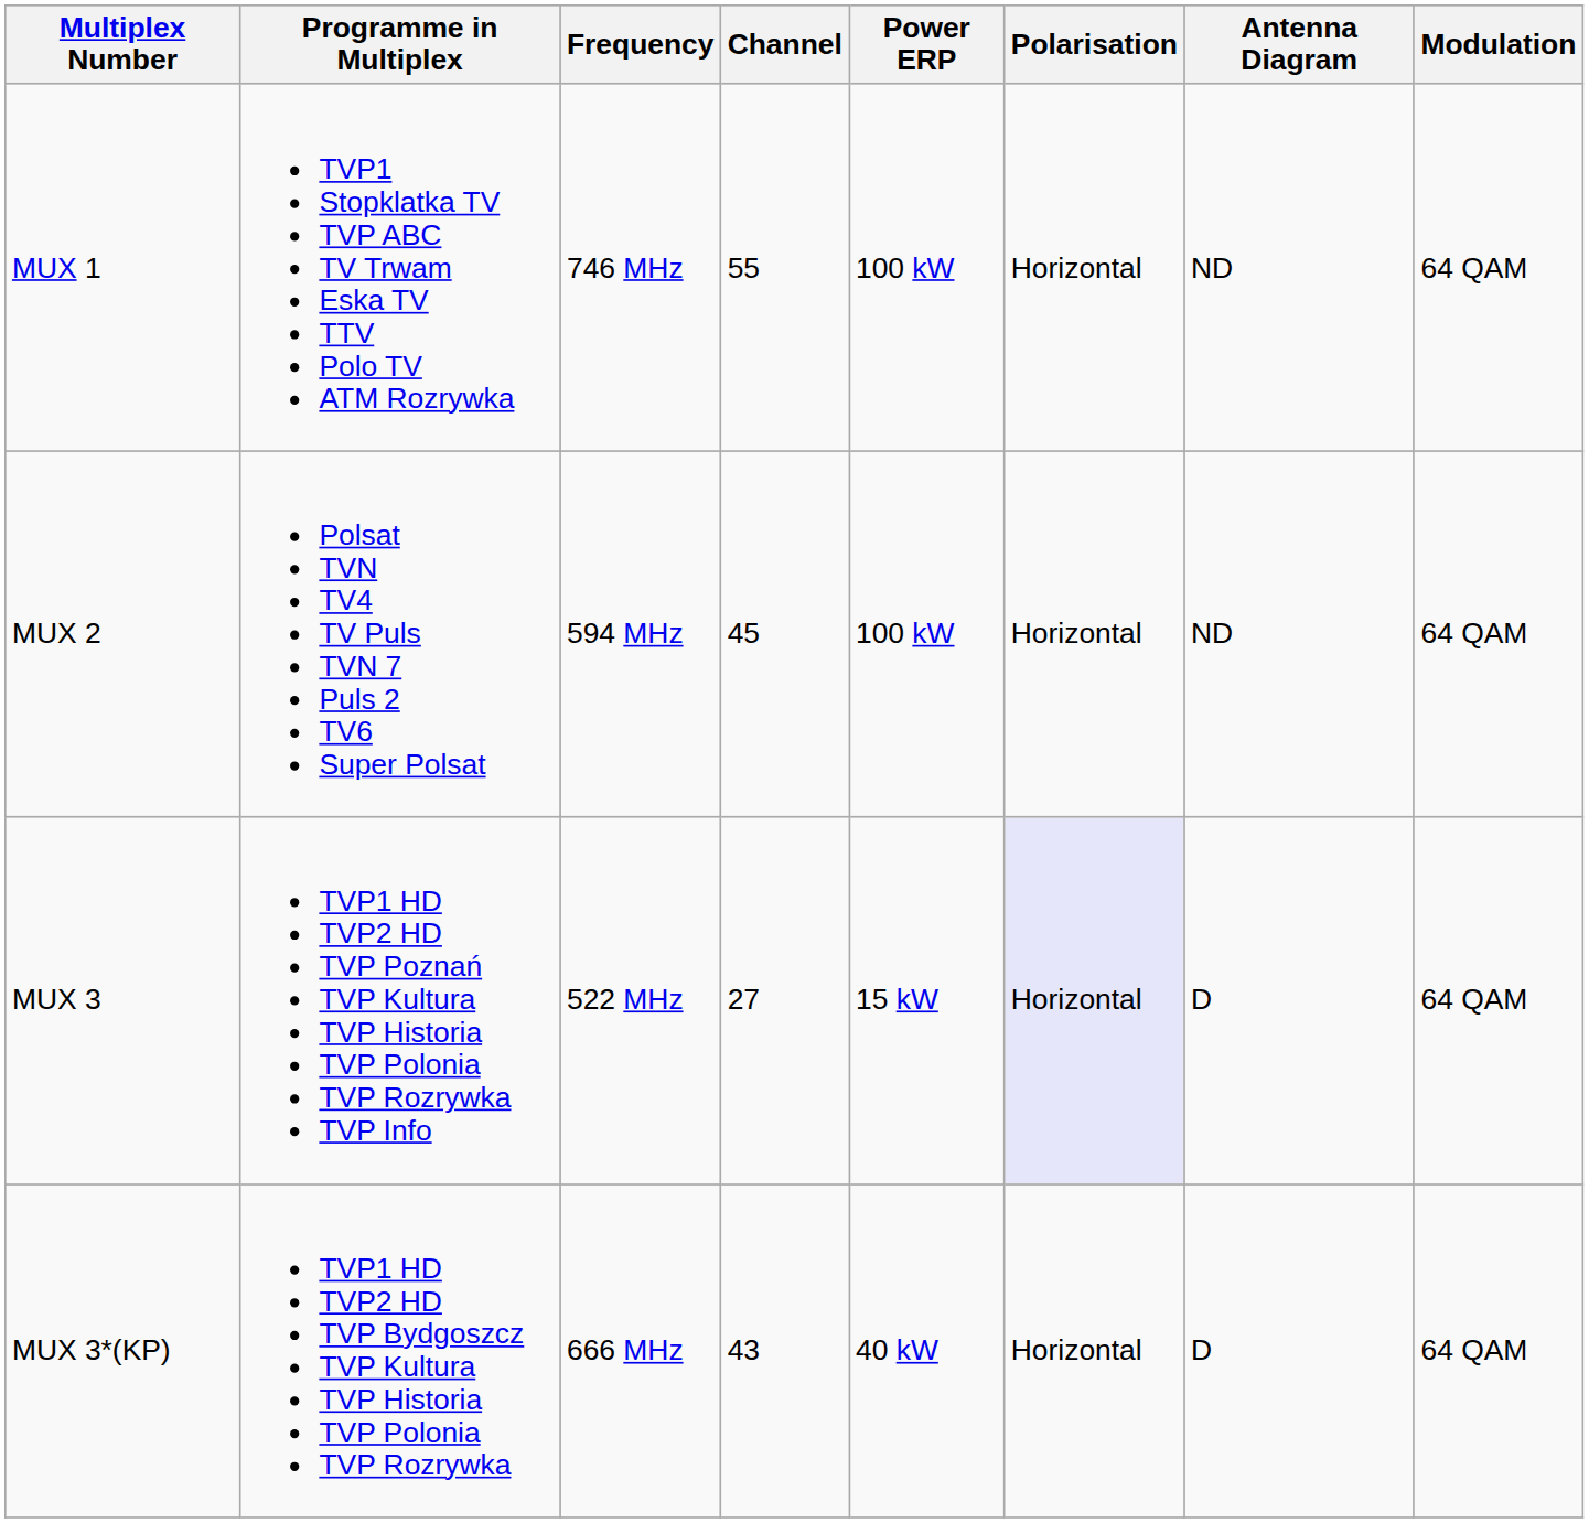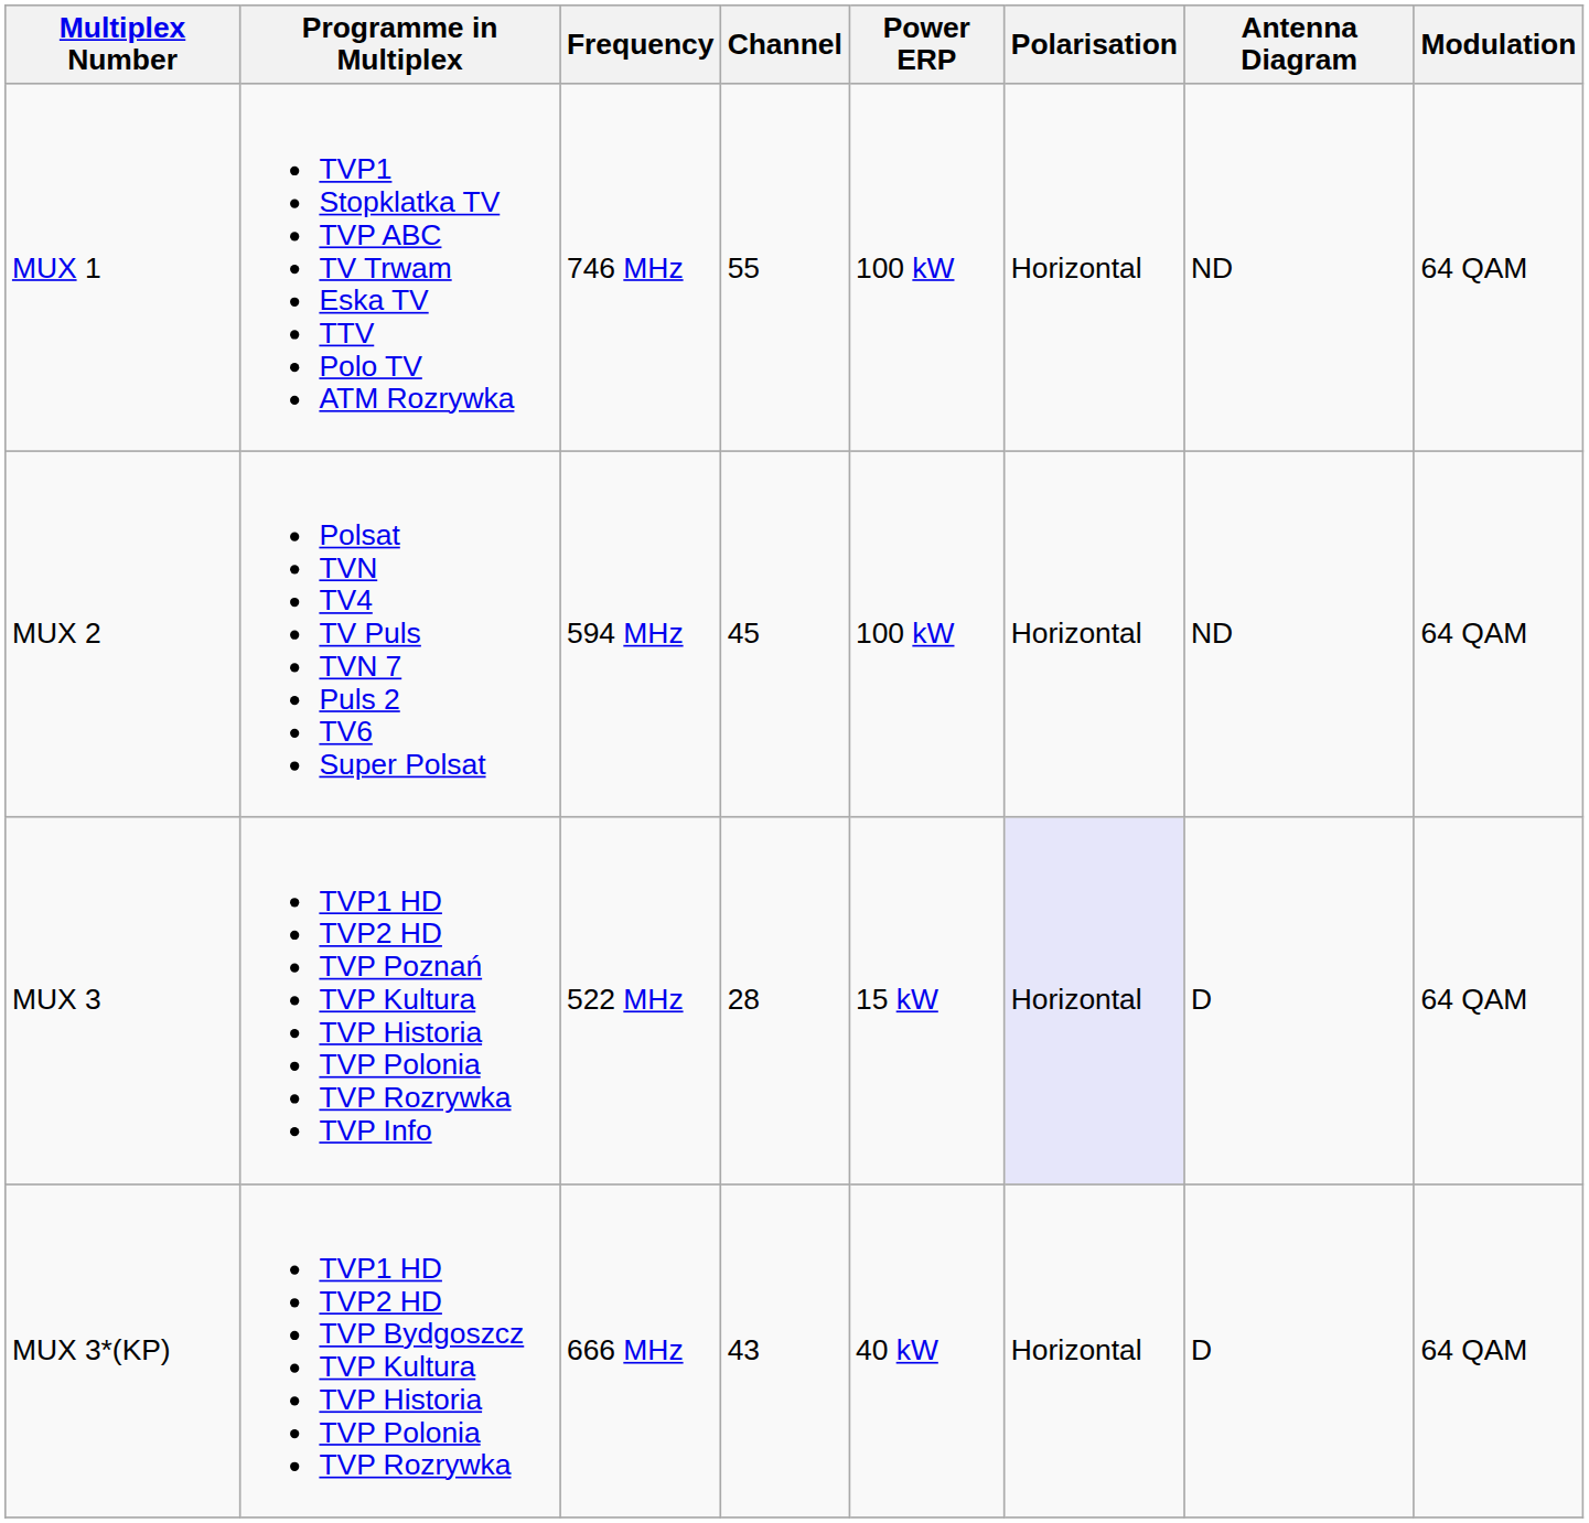 <table class="wikitable">
 <tr>
 <th><a href='#'>Multiplex</a> Number</th>
 <th>Programme in Multiplex</th>
 <th>Frequency</th>
 <th>Channel</th>
 <th>Power ERP</th>
 <th>Polarisation</th>
 <th>Antenna Diagram</th>
 <th>Modulation</th>
 </tr>
 <tr>
 <td><a href='#'>MUX</a> 1</td>
 <td><br><ul><li><a href='#'>TVP1</a></li><li><a href='#'>Stopklatka TV</a></li><li><a href='#'>TVP ABC</a></li><li><a href='#'>TV Trwam</a></li><li><a href='#'>Eska TV</a></li><li><a href='#'>TTV</a></li><li><a href='#'>Polo TV</a></li><li><a href='#'>ATM Rozrywka</a></li></ul></td>
 <td>746 <a href='#'>MHz</a></td>
 <td>55</td>
 <td>100 <a href='#'>kW</a></td>
 <td>Horizontal</td>
 <td>ND</td>
 <td>64 QAM</td>
 </tr>
 <tr>
 <td>MUX 2</td>
 <td><br><ul><li><a href='#'>Polsat</a></li><li><a href='#'>TVN</a></li><li><a href='#'>TV4</a></li><li><a href='#'>TV Puls</a></li><li><a href='#'>TVN 7</a></li><li><a href='#'>Puls 2</a></li><li><a href='#'>TV6</a></li><li><a href='#'>Super Polsat</a></li></ul></td>
 <td>594 <a href='#'>MHz</a></td>
 <td>45</td>
 <td>100 <a href='#'>kW</a></td>
 <td>Horizontal</td>
 <td>ND</td>
 <td>64 QAM</td>
 </tr>
 <tr>
 <td>MUX 3</td>
 <td><br><ul><li><a href='#'>TVP1 HD</a></li><li><a href='#'>TVP2 HD</a></li><li><a href='#'>TVP Poznań</a></li><li><a href='#'>TVP Kultura</a></li><li><a href='#'>TVP Historia</a></li><li><a href='#'>TVP Polonia</a></li><li><a href='#'>TVP Rozrywka</a></li><li><a href='#'>TVP Info</a></li></ul></td>
 <td>522 <a href='#'>MHz</a></td>
-<td>27</td>
+<td>28</td>
 <td>15 <a href='#'>kW</a></td>
 <td style="background: lavender;">Horizontal</td>
 <td>D</td>
 <td>64 QAM</td>
 </tr>
 <tr>
 <td>MUX 3*(KP)</td>
 <td><br><ul><li><a href='#'>TVP1 HD</a></li><li><a href='#'>TVP2 HD</a></li><li><a href='#'>TVP Bydgoszcz</a></li><li><a href='#'>TVP Kultura</a></li><li><a href='#'>TVP Historia</a></li><li><a href='#'>TVP Polonia</a></li><li><a href='#'>TVP Rozrywka</a></li></ul></td>
 <td>666 <a href='#'>MHz</a></td>
 <td>43</td>
 <td>40 <a href='#'>kW</a></td>
 <td>Horizontal</td>
 <td>D</td>
 <td>64 QAM</td>
 </tr>
 </table>
